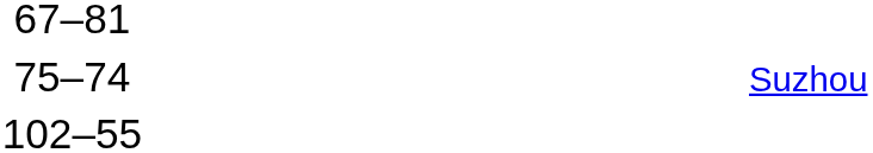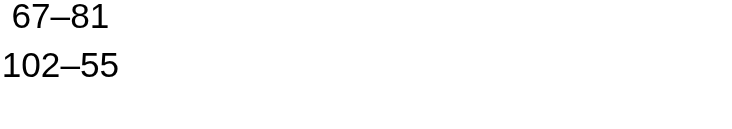 <table style="text-align:center">
 <tr>
 <th width=200></th>
 <th width=100></th>
 <th width=200></th>
 <th></th>
 </tr>
 <tr>
 <td align=right></td>
 <td>67–81</td>
 <td align=left><strong></strong></td>
 </tr>
 <tr>
 <td align=right><strong></strong></td>
-<td>75–74</td>
-<td align=left></td>
-<td align=left><small><a href='#'>Suzhou</a></small></td>
-</tr>
-<tr>
-<td align=right><strong></strong></td>
 <td>102–55</td>
 <td align=left></td>
 </tr>
 </table>
